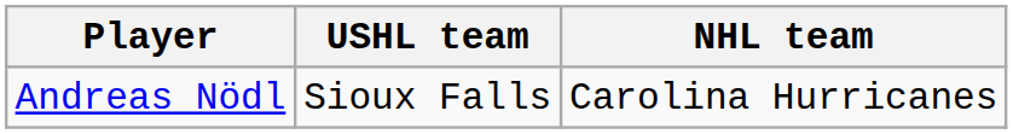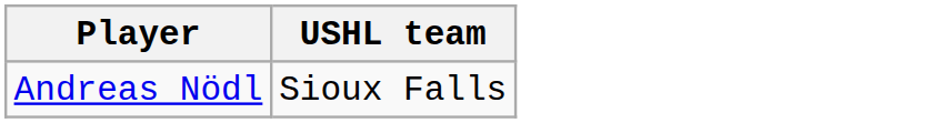 <table class="wikitable">
 <tr>
 <th>Player</th>
 <th>USHL team</th>
-<th>NHL team</th>
 </tr>
 <tr>
 <td><a href='#'>Andreas Nödl</a></td>
 <td>Sioux Falls</td>
-<td>Carolina Hurricanes</td>
 </tr>
 </table>
